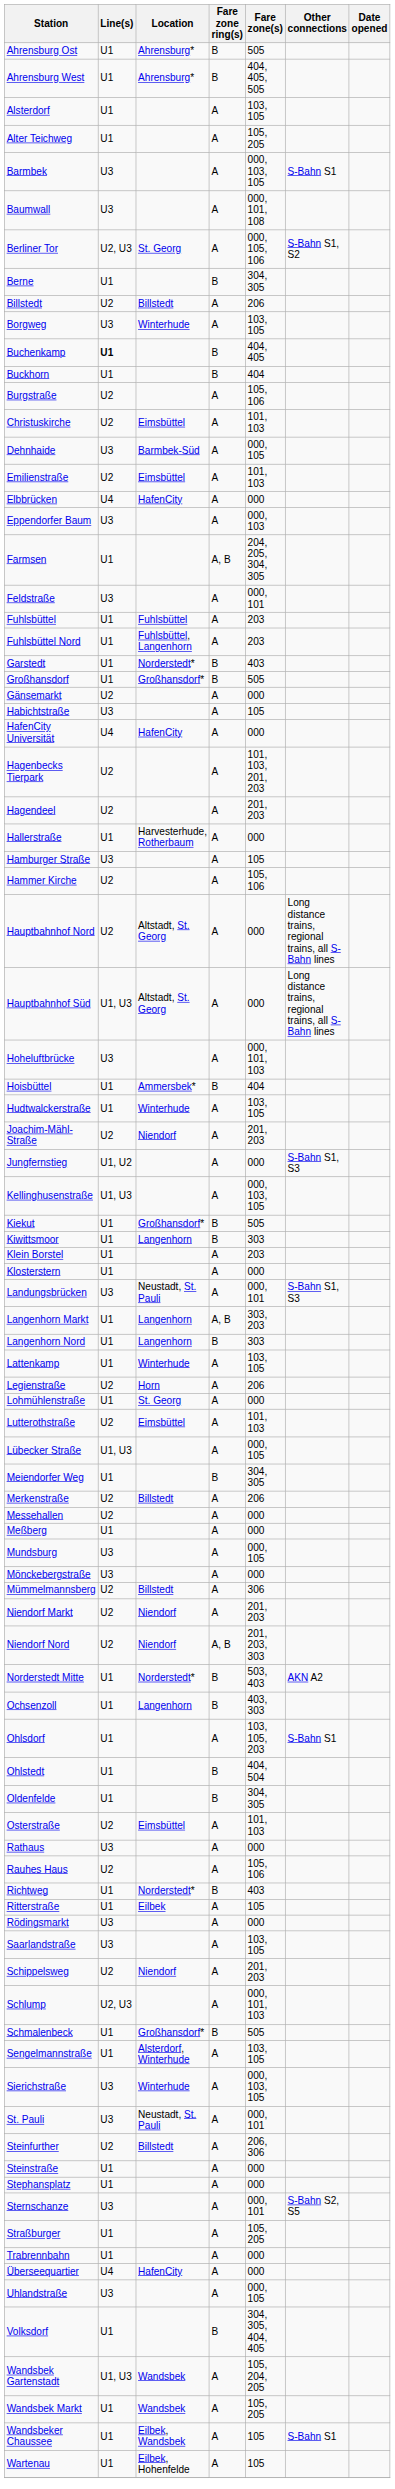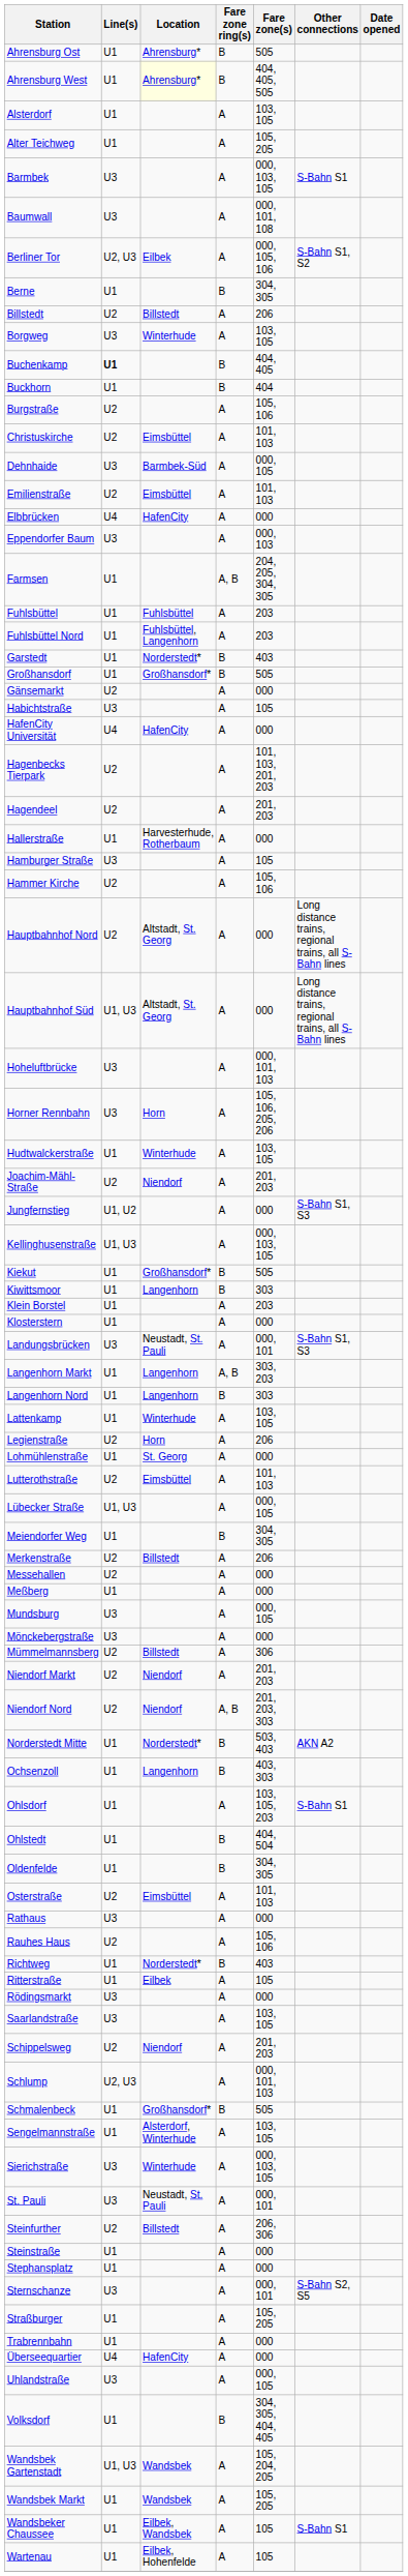 <table class="wikitable sortable">
 <tr>
 <th width="18%">Station</th>
 <th width="10%">Line(s)</th>
 <th width="10%">Location</th>
 <th width="08%">Fare zone ring(s)</th>
 <th width="08%">Fare zone(s)</th>
 <th width="08%">Other connections</th>
 <th width="18%">Date opened</th>
 </tr>
 <tr>
 <td><a href='#'>Ahrensburg Ost</a></td>
 <td>U1</td>
 <td><a href='#'>Ahrensburg</a>*</td>
 <td>B</td>
 <td>505</td>
 <td></td>
 <td></td>
 </tr>
 <tr>
 <td><a href='#'>Ahrensburg West</a></td>
 <td>U1</td>
-<td><a href='#'>Ahrensburg</a>*</td>
+<td style="background: lightyellow;"><a href='#'>Ahrensburg</a>*</td>
 <td>B</td>
 <td>404, 405, 505</td>
 <td></td>
 <td></td>
 </tr>
 <tr>
 <td><a href='#'>Alsterdorf</a></td>
 <td>U1</td>
 <td></td>
 <td>A</td>
 <td>103, 105</td>
 <td></td>
 <td></td>
 </tr>
 <tr>
 <td><a href='#'>Alter Teichweg</a></td>
 <td>U1</td>
 <td></td>
 <td>A</td>
 <td>105, 205</td>
 <td></td>
 <td></td>
 </tr>
 <tr>
 <td><a href='#'>Barmbek</a></td>
 <td>U3</td>
 <td></td>
 <td>A</td>
 <td>000, 103, 105</td>
 <td><a href='#'>S-Bahn</a> S1</td>
 <td></td>
 </tr>
 <tr>
 <td><a href='#'>Baumwall</a></td>
 <td>U3</td>
 <td></td>
 <td>A</td>
 <td>000, 101, 108</td>
 <td></td>
 <td></td>
 </tr>
 <tr>
 <td><a href='#'>Berliner Tor</a></td>
 <td>U2, U3</td>
-<td><a href='#'>St. Georg</a></td>
+<td><a href='#'>Eilbek</a></td>
 <td>A</td>
 <td>000, 105, 106</td>
 <td><a href='#'>S-Bahn</a> S1, S2</td>
 <td></td>
 </tr>
 <tr>
 <td><a href='#'>Berne</a></td>
 <td>U1</td>
 <td></td>
 <td>B</td>
 <td>304, 305</td>
 <td></td>
 <td></td>
 </tr>
 <tr>
 <td><a href='#'>Billstedt</a></td>
 <td>U2</td>
 <td><a href='#'>Billstedt</a></td>
 <td>A</td>
 <td>206</td>
 <td></td>
 <td></td>
 </tr>
 <tr>
 <td><a href='#'>Borgweg</a></td>
 <td>U3</td>
 <td><a href='#'>Winterhude</a></td>
 <td>A</td>
 <td>103, 105</td>
 <td></td>
 <td></td>
 </tr>
 <tr>
 <td><a href='#'>Buchenkamp</a></td>
 <td><strong>U1</strong></td>
 <td></td>
 <td>B</td>
 <td>404, 405</td>
 <td></td>
 <td></td>
 </tr>
 <tr>
 <td><a href='#'>Buckhorn</a></td>
 <td>U1</td>
 <td></td>
 <td>B</td>
 <td>404</td>
 <td></td>
 <td></td>
 </tr>
 <tr>
 <td><a href='#'>Burgstraße</a></td>
 <td>U2</td>
 <td></td>
 <td>A</td>
 <td>105, 106</td>
 <td></td>
 <td></td>
 </tr>
 <tr>
 <td><a href='#'>Christuskirche</a></td>
 <td>U2</td>
 <td><a href='#'>Eimsbüttel</a></td>
 <td>A</td>
 <td>101, 103</td>
 <td></td>
 <td></td>
 </tr>
 <tr>
 <td><a href='#'>Dehnhaide</a></td>
 <td>U3</td>
 <td><a href='#'>Barmbek-Süd</a></td>
 <td>A</td>
 <td>000, 105</td>
 <td></td>
 <td></td>
 </tr>
 <tr>
 <td><a href='#'>Emilienstraße</a></td>
 <td>U2</td>
 <td><a href='#'>Eimsbüttel</a></td>
 <td>A</td>
 <td>101, 103</td>
 <td></td>
 <td></td>
 </tr>
 <tr>
 <td><a href='#'>Elbbrücken</a></td>
 <td>U4</td>
 <td><a href='#'>HafenCity</a></td>
 <td>A</td>
 <td>000</td>
 <td></td>
 <td></td>
 </tr>
 <tr>
 <td><a href='#'>Eppendorfer Baum</a></td>
 <td>U3</td>
 <td></td>
 <td>A</td>
 <td>000, 103</td>
 <td></td>
 <td></td>
 </tr>
 <tr>
 <td><a href='#'>Farmsen</a></td>
 <td>U1</td>
 <td></td>
 <td>A, B</td>
 <td>204, 205, 304, 305</td>
-<td></td>
-<td></td>
-</tr>
-<tr>
-<td><a href='#'>Feldstraße</a></td>
-<td>U3</td>
-<td></td>
-<td>A</td>
-<td>000, 101</td>
 <td></td>
 <td></td>
 </tr>
 <tr>
 <td><a href='#'>Fuhlsbüttel</a></td>
 <td>U1</td>
 <td><a href='#'>Fuhlsbüttel</a></td>
 <td>A</td>
 <td>203</td>
 <td></td>
 <td></td>
 </tr>
 <tr>
 <td><a href='#'>Fuhlsbüttel Nord</a></td>
 <td>U1</td>
 <td><a href='#'>Fuhlsbüttel</a>, <a href='#'>Langenhorn</a></td>
 <td>A</td>
 <td>203</td>
 <td></td>
 <td></td>
 </tr>
 <tr>
 <td><a href='#'>Garstedt</a></td>
 <td>U1</td>
 <td><a href='#'>Norderstedt</a>*</td>
 <td>B</td>
 <td>403</td>
 <td></td>
 <td></td>
 </tr>
 <tr>
 <td><a href='#'>Großhansdorf</a></td>
 <td>U1</td>
 <td><a href='#'>Großhansdorf</a>*</td>
 <td>B</td>
 <td>505</td>
 <td></td>
 <td></td>
 </tr>
 <tr>
 <td><a href='#'>Gänsemarkt</a></td>
 <td>U2</td>
 <td></td>
 <td>A</td>
 <td>000</td>
 <td></td>
 <td></td>
 </tr>
 <tr>
 <td><a href='#'>Habichtstraße</a></td>
 <td>U3</td>
 <td></td>
 <td>A</td>
 <td>105</td>
 <td></td>
 <td></td>
 </tr>
 <tr>
 <td><a href='#'>HafenCity Universität</a></td>
 <td>U4</td>
 <td><a href='#'>HafenCity</a></td>
 <td>A</td>
 <td>000</td>
 <td></td>
 <td></td>
 </tr>
 <tr>
 <td><a href='#'>Hagenbecks Tierpark</a></td>
 <td>U2</td>
 <td></td>
 <td>A</td>
 <td>101, 103, 201, 203</td>
 <td></td>
 <td></td>
 </tr>
 <tr>
 <td><a href='#'>Hagendeel</a></td>
 <td>U2</td>
 <td></td>
 <td>A</td>
 <td>201, 203</td>
 <td></td>
 <td></td>
 </tr>
 <tr>
 <td><a href='#'>Hallerstraße</a></td>
 <td>U1</td>
 <td>Harvesterhude, <a href='#'>Rotherbaum</a></td>
 <td>A</td>
 <td>000</td>
 <td></td>
 <td></td>
 </tr>
 <tr>
 <td><a href='#'>Hamburger Straße</a></td>
 <td>U3</td>
 <td></td>
 <td>A</td>
 <td>105</td>
 <td></td>
 <td></td>
 </tr>
 <tr>
 <td><a href='#'>Hammer Kirche</a></td>
 <td>U2</td>
 <td></td>
 <td>A</td>
 <td>105, 106</td>
 <td></td>
 <td></td>
 </tr>
 <tr>
 <td><a href='#'>Hauptbahnhof Nord</a></td>
 <td>U2</td>
 <td>Altstadt, <a href='#'>St. Georg</a></td>
 <td>A</td>
 <td>000</td>
 <td>Long distance trains, regional trains, all <a href='#'>S-Bahn</a> lines</td>
 <td></td>
 </tr>
 <tr>
 <td><a href='#'>Hauptbahnhof Süd</a></td>
 <td>U1, U3</td>
 <td>Altstadt, <a href='#'>St. Georg</a></td>
 <td>A</td>
 <td>000</td>
 <td>Long distance trains, regional trains, all <a href='#'>S-Bahn</a> lines</td>
 <td></td>
 </tr>
 <tr>
 <td><a href='#'>Hoheluftbrücke</a></td>
 <td>U3</td>
 <td></td>
 <td>A</td>
 <td>000, 101, 103</td>
 <td></td>
 <td></td>
 </tr>
 <tr>
-<td><a href='#'>Hoisbüttel</a></td>
-<td>U1</td>
-<td><a href='#'>Ammersbek</a>*</td>
-<td>B</td>
-<td>404</td>
+<td><a href='#'>Horner Rennbahn</a></td>
+<td>U3</td>
+<td><a href='#'>Horn</a></td>
+<td>A</td>
+<td>105, 106, 205, 206</td>
 <td></td>
 <td></td>
 </tr>
 <tr>
 <td><a href='#'>Hudtwalckerstraße</a></td>
 <td>U1</td>
 <td><a href='#'>Winterhude</a></td>
 <td>A</td>
 <td>103, 105</td>
 <td></td>
 <td></td>
 </tr>
 <tr>
 <td><a href='#'>Joachim-Mähl-Straße</a></td>
 <td>U2</td>
 <td><a href='#'>Niendorf</a></td>
 <td>A</td>
 <td>201, 203</td>
 <td></td>
 <td></td>
 </tr>
 <tr>
 <td><a href='#'>Jungfernstieg</a></td>
 <td>U1, U2</td>
 <td></td>
 <td>A</td>
 <td>000</td>
 <td><a href='#'>S-Bahn</a> S1, S3</td>
 <td></td>
 </tr>
 <tr>
 <td><a href='#'>Kellinghusenstraße</a></td>
 <td>U1, U3</td>
 <td></td>
 <td>A</td>
 <td>000, 103, 105</td>
 <td></td>
 <td></td>
 </tr>
 <tr>
 <td><a href='#'>Kiekut</a></td>
 <td>U1</td>
 <td><a href='#'>Großhansdorf</a>*</td>
 <td>B</td>
 <td>505</td>
 <td></td>
 <td></td>
 </tr>
 <tr>
 <td><a href='#'>Kiwittsmoor</a></td>
 <td>U1</td>
 <td><a href='#'>Langenhorn</a></td>
 <td>B</td>
 <td>303</td>
 <td></td>
 <td></td>
 </tr>
 <tr>
 <td><a href='#'>Klein Borstel</a></td>
 <td>U1</td>
 <td></td>
 <td>A</td>
 <td>203</td>
 <td></td>
 <td></td>
 </tr>
 <tr>
 <td><a href='#'>Klosterstern</a></td>
 <td>U1</td>
 <td></td>
 <td>A</td>
 <td>000</td>
 <td></td>
 <td></td>
 </tr>
 <tr>
 <td><a href='#'>Landungsbrücken</a></td>
 <td>U3</td>
 <td>Neustadt, <a href='#'>St. Pauli</a></td>
 <td>A</td>
 <td>000, 101</td>
 <td><a href='#'>S-Bahn</a> S1, S3</td>
 <td></td>
 </tr>
 <tr>
 <td><a href='#'>Langenhorn Markt</a></td>
 <td>U1</td>
 <td><a href='#'>Langenhorn</a></td>
 <td>A, B</td>
 <td>303, 203</td>
 <td></td>
 <td></td>
 </tr>
 <tr>
 <td><a href='#'>Langenhorn Nord</a></td>
 <td>U1</td>
 <td><a href='#'>Langenhorn</a></td>
 <td>B</td>
 <td>303</td>
 <td></td>
 <td></td>
 </tr>
 <tr>
 <td><a href='#'>Lattenkamp</a></td>
 <td>U1</td>
 <td><a href='#'>Winterhude</a></td>
 <td>A</td>
 <td>103, 105</td>
 <td></td>
 <td></td>
 </tr>
 <tr>
 <td><a href='#'>Legienstraße</a></td>
 <td>U2</td>
 <td><a href='#'>Horn</a></td>
 <td>A</td>
 <td>206</td>
 <td></td>
 <td></td>
 </tr>
 <tr>
 <td><a href='#'>Lohmühlenstraße</a></td>
 <td>U1</td>
 <td><a href='#'>St. Georg</a></td>
 <td>A</td>
 <td>000</td>
 <td></td>
 <td></td>
 </tr>
 <tr>
 <td><a href='#'>Lutterothstraße</a></td>
 <td>U2</td>
 <td><a href='#'>Eimsbüttel</a></td>
 <td>A</td>
 <td>101, 103</td>
 <td></td>
 <td></td>
 </tr>
 <tr>
 <td><a href='#'>Lübecker Straße</a></td>
 <td>U1, U3</td>
 <td></td>
 <td>A</td>
 <td>000, 105</td>
 <td></td>
 <td></td>
 </tr>
 <tr>
 <td><a href='#'>Meiendorfer Weg</a></td>
 <td>U1</td>
 <td></td>
 <td>B</td>
 <td>304, 305</td>
 <td></td>
 <td></td>
 </tr>
 <tr>
 <td><a href='#'>Merkenstraße</a></td>
 <td>U2</td>
 <td><a href='#'>Billstedt</a></td>
 <td>A</td>
 <td>206</td>
 <td></td>
 <td></td>
 </tr>
 <tr>
 <td><a href='#'>Messehallen</a></td>
 <td>U2</td>
 <td></td>
 <td>A</td>
 <td>000</td>
 <td></td>
 <td></td>
 </tr>
 <tr>
 <td><a href='#'>Meßberg</a></td>
 <td>U1</td>
 <td></td>
 <td>A</td>
 <td>000</td>
 <td></td>
 <td></td>
 </tr>
 <tr>
 <td><a href='#'>Mundsburg</a></td>
 <td>U3</td>
 <td></td>
 <td>A</td>
 <td>000, 105</td>
 <td></td>
 <td></td>
 </tr>
 <tr>
 <td><a href='#'>Mönckebergstraße</a></td>
 <td>U3</td>
 <td></td>
 <td>A</td>
 <td>000</td>
 <td></td>
 <td></td>
 </tr>
 <tr>
 <td><a href='#'>Mümmelmannsberg</a></td>
 <td>U2</td>
 <td><a href='#'>Billstedt</a></td>
 <td>A</td>
 <td>306</td>
 <td></td>
 <td></td>
 </tr>
 <tr>
 <td><a href='#'>Niendorf Markt</a></td>
 <td>U2</td>
 <td><a href='#'>Niendorf</a></td>
 <td>A</td>
 <td>201, 203</td>
 <td></td>
 <td></td>
 </tr>
 <tr>
 <td><a href='#'>Niendorf Nord</a></td>
 <td>U2</td>
 <td><a href='#'>Niendorf</a></td>
 <td>A, B</td>
 <td>201, 203, 303</td>
 <td></td>
 <td></td>
 </tr>
 <tr>
 <td><a href='#'>Norderstedt Mitte</a></td>
 <td>U1</td>
 <td><a href='#'>Norderstedt</a>*</td>
 <td>B</td>
 <td>503, 403</td>
 <td><a href='#'>AKN</a> A2</td>
 <td></td>
 </tr>
 <tr>
 <td><a href='#'>Ochsenzoll</a></td>
 <td>U1</td>
 <td><a href='#'>Langenhorn</a></td>
 <td>B</td>
 <td>403, 303</td>
 <td></td>
 <td></td>
 </tr>
 <tr>
 <td><a href='#'>Ohlsdorf</a></td>
 <td>U1</td>
 <td></td>
 <td>A</td>
 <td>103, 105, 203</td>
 <td><a href='#'>S-Bahn</a> S1</td>
 <td></td>
 </tr>
 <tr>
 <td><a href='#'>Ohlstedt</a></td>
 <td>U1</td>
 <td></td>
 <td>B</td>
 <td>404, 504</td>
 <td></td>
 <td></td>
 </tr>
 <tr>
 <td><a href='#'>Oldenfelde</a></td>
 <td>U1</td>
 <td></td>
 <td>B</td>
 <td>304, 305</td>
 <td></td>
 <td></td>
 </tr>
 <tr>
 <td><a href='#'>Osterstraße</a></td>
 <td>U2</td>
 <td><a href='#'>Eimsbüttel</a></td>
 <td>A</td>
 <td>101, 103</td>
 <td></td>
 <td></td>
 </tr>
 <tr>
 <td><a href='#'>Rathaus</a></td>
 <td>U3</td>
 <td></td>
 <td>A</td>
 <td>000</td>
 <td></td>
 <td></td>
 </tr>
 <tr>
 <td><a href='#'>Rauhes Haus</a></td>
 <td>U2</td>
 <td></td>
 <td>A</td>
 <td>105, 106</td>
 <td></td>
 <td></td>
 </tr>
 <tr>
 <td><a href='#'>Richtweg</a></td>
 <td>U1</td>
 <td><a href='#'>Norderstedt</a>*</td>
 <td>B</td>
 <td>403</td>
 <td></td>
 <td></td>
 </tr>
 <tr>
 <td><a href='#'>Ritterstraße</a></td>
 <td>U1</td>
 <td><a href='#'>Eilbek</a></td>
 <td>A</td>
 <td>105</td>
 <td></td>
 <td></td>
 </tr>
 <tr>
 <td><a href='#'>Rödingsmarkt</a></td>
 <td>U3</td>
 <td></td>
 <td>A</td>
 <td>000</td>
 <td></td>
 <td></td>
 </tr>
 <tr>
 <td><a href='#'>Saarlandstraße</a></td>
 <td>U3</td>
 <td></td>
 <td>A</td>
 <td>103, 105</td>
 <td></td>
 <td></td>
 </tr>
 <tr>
 <td><a href='#'>Schippelsweg</a></td>
 <td>U2</td>
 <td><a href='#'>Niendorf</a></td>
 <td>A</td>
 <td>201, 203</td>
 <td></td>
 <td></td>
 </tr>
 <tr>
 <td><a href='#'>Schlump</a></td>
 <td>U2, U3</td>
 <td></td>
 <td>A</td>
 <td>000, 101, 103</td>
 <td></td>
 <td></td>
 </tr>
 <tr>
 <td><a href='#'>Schmalenbeck</a></td>
 <td>U1</td>
 <td><a href='#'>Großhansdorf</a>*</td>
 <td>B</td>
 <td>505</td>
 <td></td>
 <td></td>
 </tr>
 <tr>
 <td><a href='#'>Sengelmannstraße</a></td>
 <td>U1</td>
 <td><a href='#'>Alsterdorf</a>, <a href='#'>Winterhude</a></td>
 <td>A</td>
 <td>103, 105</td>
 <td></td>
 <td></td>
 </tr>
 <tr>
 <td><a href='#'>Sierichstraße</a></td>
 <td>U3</td>
 <td><a href='#'>Winterhude</a></td>
 <td>A</td>
 <td>000, 103, 105</td>
 <td></td>
 <td></td>
 </tr>
 <tr>
 <td><a href='#'>St. Pauli</a></td>
 <td>U3</td>
 <td>Neustadt, <a href='#'>St. Pauli</a></td>
 <td>A</td>
 <td>000, 101</td>
 <td></td>
 <td></td>
 </tr>
 <tr>
 <td><a href='#'>Steinfurther</a></td>
 <td>U2</td>
 <td><a href='#'>Billstedt</a></td>
 <td>A</td>
 <td>206, 306</td>
 <td></td>
 <td></td>
 </tr>
 <tr>
 <td><a href='#'>Steinstraße</a></td>
 <td>U1</td>
 <td></td>
 <td>A</td>
 <td>000</td>
 <td></td>
 <td></td>
 </tr>
 <tr>
 <td><a href='#'>Stephansplatz</a></td>
 <td>U1</td>
 <td></td>
 <td>A</td>
 <td>000</td>
 <td></td>
 <td></td>
 </tr>
 <tr>
 <td><a href='#'>Sternschanze</a></td>
 <td>U3</td>
 <td></td>
 <td>A</td>
 <td>000, 101</td>
 <td><a href='#'>S-Bahn</a> S2, S5</td>
 <td></td>
 </tr>
 <tr>
 <td><a href='#'>Straßburger</a></td>
 <td>U1</td>
 <td></td>
 <td>A</td>
 <td>105, 205</td>
 <td></td>
 <td></td>
 </tr>
 <tr>
 <td><a href='#'>Trabrennbahn</a></td>
 <td>U1</td>
 <td></td>
 <td>A</td>
 <td>000</td>
 <td></td>
 <td></td>
 </tr>
 <tr>
 <td><a href='#'>Überseequartier</a></td>
 <td>U4</td>
 <td><a href='#'>HafenCity</a></td>
 <td>A</td>
 <td>000</td>
 <td></td>
 <td></td>
 </tr>
 <tr>
 <td><a href='#'>Uhlandstraße</a></td>
 <td>U3</td>
 <td></td>
 <td>A</td>
 <td>000, 105</td>
 <td></td>
 <td></td>
 </tr>
 <tr>
 <td><a href='#'>Volksdorf</a></td>
 <td>U1</td>
 <td></td>
 <td>B</td>
 <td>304, 305, 404, 405</td>
 <td></td>
 <td></td>
 </tr>
 <tr>
 <td><a href='#'>Wandsbek Gartenstadt</a></td>
 <td>U1, U3</td>
 <td><a href='#'>Wandsbek</a></td>
 <td>A</td>
 <td>105, 204, 205</td>
 <td></td>
 <td></td>
 </tr>
 <tr>
 <td><a href='#'>Wandsbek Markt</a></td>
 <td>U1</td>
 <td><a href='#'>Wandsbek</a></td>
 <td>A</td>
 <td>105, 205</td>
 <td></td>
 <td></td>
 </tr>
 <tr>
 <td><a href='#'>Wandsbeker Chaussee</a></td>
 <td>U1</td>
 <td><a href='#'>Eilbek</a>, <a href='#'>Wandsbek</a></td>
 <td>A</td>
 <td>105</td>
 <td><a href='#'>S-Bahn</a> S1</td>
 <td></td>
 </tr>
 <tr>
 <td><a href='#'>Wartenau</a></td>
 <td>U1</td>
 <td><a href='#'>Eilbek</a>, Hohenfelde</td>
 <td>A</td>
 <td>105</td>
 <td></td>
 <td></td>
 </tr>
 <tr>
 </tr>
 </table>
